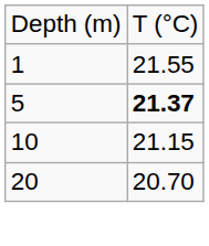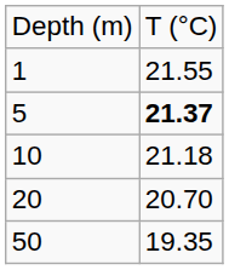 <table class="wikitable">
 <tr>
 <td>Depth (m)</td>
 <td>T (°C)</td>
 </tr>
 <tr>
 <td>1</td>
 <td>21.55</td>
 </tr>
 <tr>
 <td>5</td>
 <td><strong>21.37</strong></td>
 </tr>
 <tr>
 <td>10</td>
-<td>21.15</td>
+<td>21.18</td>
 </tr>
 <tr>
 <td>20</td>
 <td>20.70</td>
 </tr>
+<tr>
+<td>50</td>
+<td>19.35</td>
+</tr>
 </table>
